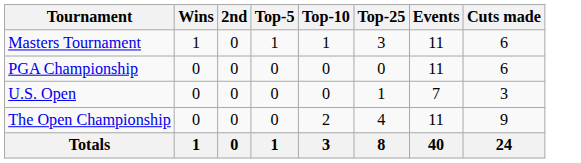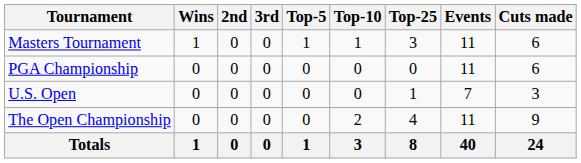 <table class=wikitable style=text-align:center>
 <tr>
 <th>Tournament</th>
 <th>Wins</th>
 <th>2nd</th>
+<th>3rd</th>
 <th>Top-5</th>
 <th>Top-10</th>
 <th>Top-25</th>
 <th>Events</th>
 <th>Cuts made</th>
 </tr>
 <tr>
 <td align=left><a href='#'>Masters Tournament</a></td>
 <td>1</td>
+<td>0</td>
 <td>0</td>
 <td>1</td>
 <td>1</td>
 <td>3</td>
 <td>11</td>
 <td>6</td>
 </tr>
 <tr>
 <td align=left><a href='#'>PGA Championship</a></td>
 <td>0</td>
 <td>0</td>
 <td>0</td>
 <td>0</td>
 <td>0</td>
+<td>0</td>
 <td>11</td>
 <td>6</td>
 </tr>
 <tr>
 <td align=left><a href='#'>U.S. Open</a></td>
+<td>0</td>
 <td>0</td>
 <td>0</td>
 <td>0</td>
 <td>0</td>
 <td>1</td>
 <td>7</td>
 <td>3</td>
 </tr>
 <tr>
 <td align=left><a href='#'>The Open Championship</a></td>
 <td>0</td>
 <td>0</td>
 <td>0</td>
+<td>0</td>
 <td>2</td>
 <td>4</td>
 <td>11</td>
 <td>9</td>
 </tr>
 <tr>
 <th>Totals</th>
 <th>1</th>
 <th>0</th>
+<th>0</th>
 <th>1</th>
 <th>3</th>
 <th>8</th>
 <th>40</th>
 <th>24</th>
 </tr>
 </table>
